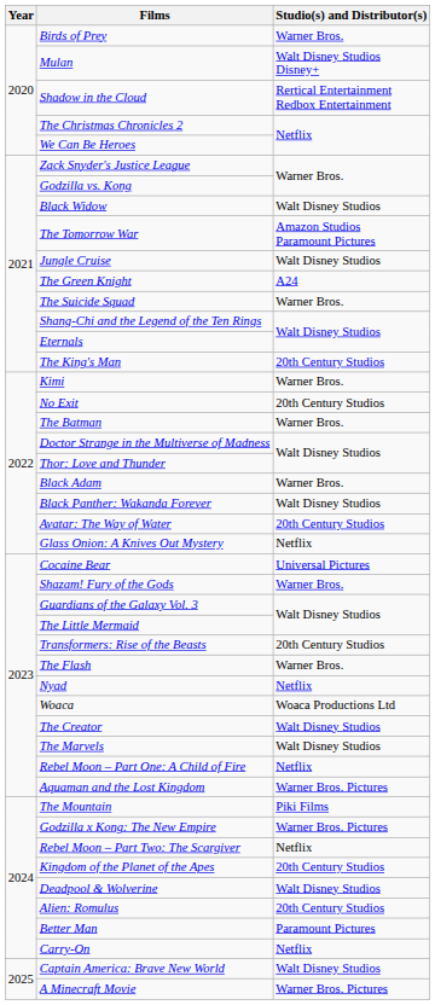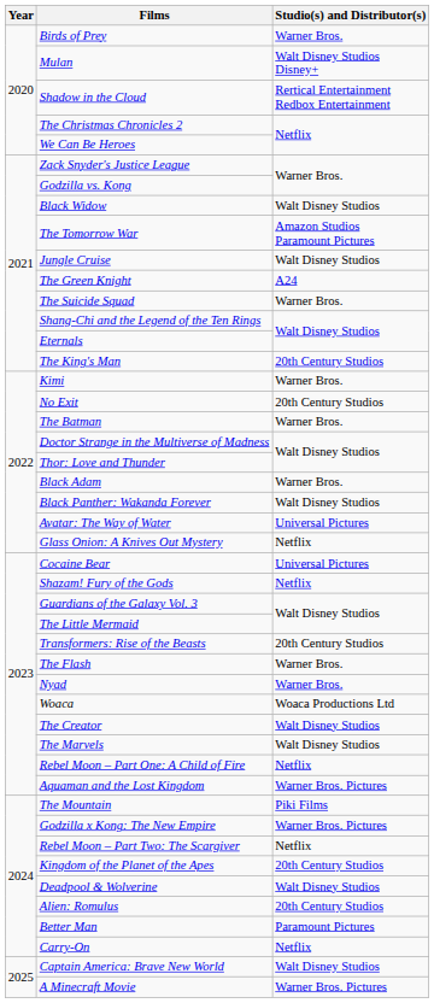 <table class="wikitable">
 <tr>
 <th>Year</th>
 <th>Films</th>
 <th>Studio(s) and Distributor(s)</th>
 </tr>
 <tr>
 <td rowspan="5">2020</td>
 <td><em><a href='#'>Birds of Prey</a></em></td>
 <td><a href='#'>Warner Bros.</a></td>
 </tr>
 <tr>
 <td><em><a href='#'>Mulan</a></em></td>
 <td><a href='#'>Walt Disney Studios</a><br><a href='#'>Disney+</a></td>
 </tr>
 <tr>
 <td><em><a href='#'>Shadow in the Cloud</a></em></td>
 <td><a href='#'>Rertical Entertainment</a><br><a href='#'>Redbox Entertainment</a></td>
 </tr>
 <tr>
 <td><em><a href='#'>The Christmas Chronicles 2</a></em></td>
 <td rowspan="2"><a href='#'>Netflix</a></td>
 </tr>
 <tr>
 <td><em><a href='#'>We Can Be Heroes</a></em></td>
 </tr>
 <tr>
 <td rowspan="10">2021</td>
 <td><em><a href='#'>Zack Snyder's Justice League</a></em></td>
 <td rowspan="2">Warner Bros.</td>
 </tr>
 <tr>
 <td><em><a href='#'>Godzilla vs. Kong</a></em></td>
 </tr>
 <tr>
 <td><em><a href='#'>Black Widow</a></em></td>
 <td>Walt Disney Studios</td>
 </tr>
 <tr>
 <td><em><a href='#'>The Tomorrow War</a></em></td>
 <td><a href='#'>Amazon Studios</a><br><a href='#'>Paramount Pictures</a></td>
 </tr>
 <tr>
 <td><em><a href='#'>Jungle Cruise</a></em></td>
 <td>Walt Disney Studios</td>
 </tr>
 <tr>
 <td><em><a href='#'>The Green Knight</a></em></td>
 <td><a href='#'>A24</a></td>
 </tr>
 <tr>
 <td><em><a href='#'>The Suicide Squad</a></em></td>
 <td>Warner Bros.</td>
 </tr>
 <tr>
 <td><em><a href='#'>Shang-Chi and the Legend of the Ten Rings</a></em></td>
 <td rowspan="2"><a href='#'>Walt Disney Studios</a></td>
 </tr>
 <tr>
 <td><em><a href='#'>Eternals</a></em></td>
 </tr>
 <tr>
 <td><em><a href='#'>The King's Man</a></em></td>
 <td><a href='#'>20th Century Studios</a></td>
 </tr>
 <tr>
 <td rowspan="9">2022</td>
 <td><em><a href='#'>Kimi</a></em></td>
 <td>Warner Bros.</td>
 </tr>
 <tr>
 <td><em><a href='#'>No Exit</a></em></td>
 <td>20th Century Studios</td>
 </tr>
 <tr>
 <td><a href='#'><em>The Batman</em></a></td>
 <td>Warner Bros.</td>
 </tr>
 <tr>
 <td><em><a href='#'>Doctor Strange in the Multiverse of Madness</a></em></td>
 <td rowspan="2">Walt Disney Studios</td>
 </tr>
 <tr>
 <td><em><a href='#'>Thor: Love and Thunder</a></em></td>
 </tr>
 <tr>
 <td><em><a href='#'>Black Adam</a></em></td>
 <td>Warner Bros.</td>
 </tr>
 <tr>
 <td><em><a href='#'>Black Panther: Wakanda Forever</a></em></td>
 <td>Walt Disney Studios</td>
 </tr>
 <tr>
 <td><em><a href='#'>Avatar: The Way of Water</a></em></td>
-<td><a href='#'>20th Century Studios</a></td>
+<td><a href='#'>Universal Pictures</a></td>
 </tr>
 <tr>
 <td><em><a href='#'>Glass Onion: A Knives Out Mystery</a></em></td>
 <td>Netflix</td>
 </tr>
 <tr>
 <td rowspan="12">2023</td>
 <td><em><a href='#'>Cocaine Bear</a></em></td>
 <td><a href='#'>Universal Pictures</a></td>
 </tr>
 <tr>
 <td><em><a href='#'>Shazam! Fury of the Gods</a></em></td>
-<td><a href='#'>Warner Bros.</a></td>
+<td><a href='#'>Netflix</a></td>
 </tr>
 <tr>
 <td><em><a href='#'>Guardians of the Galaxy Vol. 3</a></em></td>
 <td rowspan="2">Walt Disney Studios</td>
 </tr>
 <tr>
 <td><em><a href='#'>The Little Mermaid</a></em></td>
 </tr>
 <tr>
 <td><em><a href='#'>Transformers: Rise of the Beasts</a></em></td>
 <td>20th Century Studios</td>
 </tr>
 <tr>
 <td><em><a href='#'>The Flash</a></em></td>
 <td>Warner Bros.</td>
 </tr>
 <tr>
 <td><em><a href='#'>Nyad</a></em></td>
-<td><a href='#'>Netflix</a></td>
+<td><a href='#'>Warner Bros.</a></td>
 </tr>
 <tr>
 <td><em>Woaca</em></td>
 <td>Woaca Productions Ltd</td>
 </tr>
 <tr>
 <td><em><a href='#'>The Creator</a></em></td>
 <td><a href='#'>Walt Disney Studios</a></td>
 </tr>
 <tr>
 <td><em><a href='#'>The Marvels</a></em></td>
 <td>Walt Disney Studios</td>
 </tr>
 <tr>
 <td><em><a href='#'>Rebel Moon – Part One: A Child of Fire</a></em></td>
 <td><a href='#'>Netflix</a></td>
 </tr>
 <tr>
 <td><em><a href='#'>Aquaman and the Lost Kingdom</a></em></td>
 <td><a href='#'>Warner Bros. Pictures</a></td>
 </tr>
 <tr>
 <td rowspan="8">2024</td>
 <td><em><a href='#'>The Mountain</a></em></td>
 <td><a href='#'>Piki Films</a></td>
 </tr>
 <tr>
 <td><em><a href='#'>Godzilla x Kong: The New Empire</a></em></td>
 <td><a href='#'>Warner Bros. Pictures</a></td>
 </tr>
 <tr>
 <td><em><a href='#'>Rebel Moon – Part Two: The Scargiver</a></em></td>
 <td>Netflix</td>
 </tr>
 <tr>
 <td><em><a href='#'>Kingdom of the Planet of the Apes</a></em></td>
 <td><a href='#'>20th Century Studios</a></td>
 </tr>
 <tr>
 <td><em><a href='#'>Deadpool & Wolverine</a></em></td>
 <td><a href='#'>Walt Disney Studios</a></td>
 </tr>
 <tr>
 <td><em><a href='#'>Alien: Romulus</a></em></td>
 <td><a href='#'>20th Century Studios</a></td>
 </tr>
 <tr>
 <td><em><a href='#'>Better Man</a></em></td>
 <td><a href='#'>Paramount Pictures</a></td>
 </tr>
 <tr>
 <td><em><a href='#'>Carry-On</a></em></td>
 <td><a href='#'>Netflix</a></td>
 </tr>
 <tr>
 <td rowspan="2">2025</td>
 <td><em><a href='#'>Captain America: Brave New World</a></em></td>
 <td><a href='#'>Walt Disney Studios</a></td>
 </tr>
 <tr>
 <td><em><a href='#'>A Minecraft Movie</a></em></td>
 <td><a href='#'>Warner Bros. Pictures</a></td>
 </tr>
 </table>
